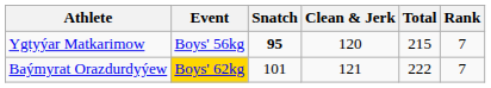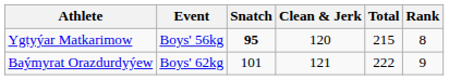 <table class="wikitable" style="font-size:90%">
 <tr>
 <th>Athlete</th>
 <th>Event</th>
 <th>Snatch</th>
 <th>Clean & Jerk</th>
 <th>Total</th>
 <th>Rank</th>
 </tr>
 <tr>
 <td><a href='#'>Ygtyýar Matkarimow</a></td>
 <td><a href='#'>Boys' 56kg</a></td>
 <td align=center><strong>95</strong></td>
 <td align=center>120</td>
 <td align=center>215</td>
-<td align=center>7</td>
+<td align=center>8</td>
 </tr>
 <tr>
 <td><a href='#'>Baýmyrat Orazdurdyýew</a></td>
-<td style="background: gold;"><a href='#'>Boys' 62kg</a></td>
+<td><a href='#'>Boys' 62kg</a></td>
 <td align=center>101</td>
 <td align=center>121</td>
 <td align=center>222</td>
-<td align=center>7</td>
+<td align=center>9</td>
 </tr>
 </table>
